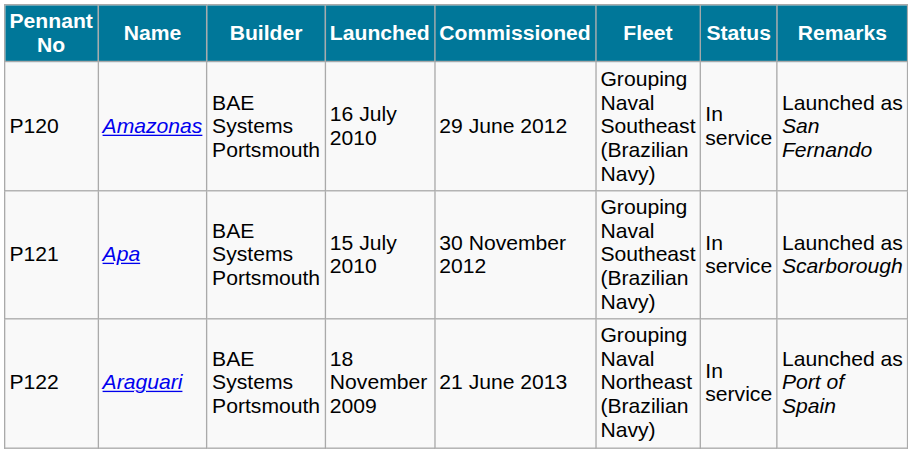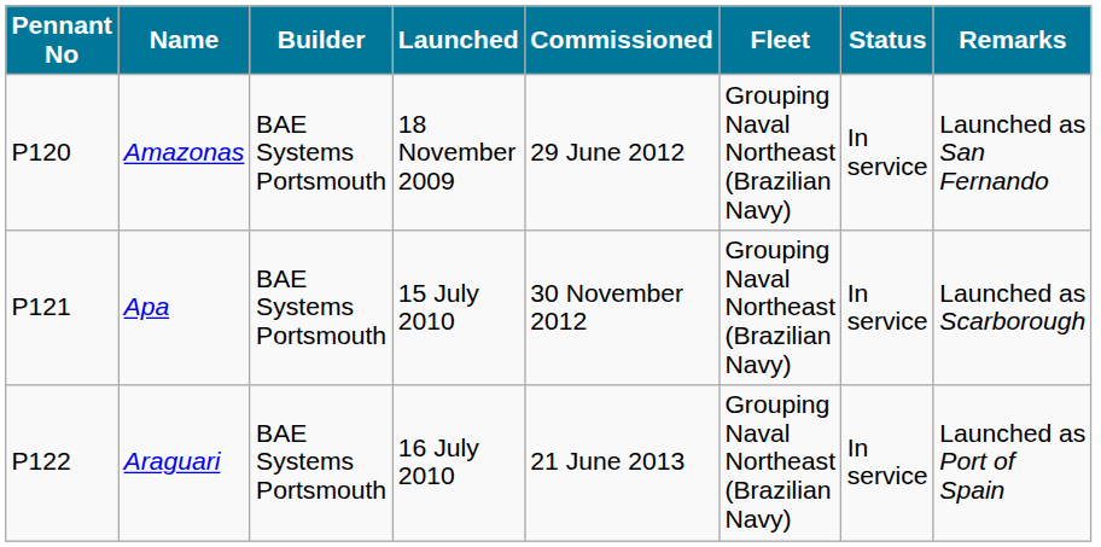 <table class="wikitable">
 <tr>
 <th style="background:#079;color:#fff;">Pennant No</th>
 <th style="background:#079;color:#fff;">Name</th>
 <th style="background:#079;color:#fff;">Builder</th>
 <th style="background:#079;color:#fff;">Launched</th>
 <th style="background:#079;color:#fff;">Commissioned</th>
 <th style="background:#079;color:#fff;">Fleet</th>
 <th style="background:#079;color:#fff;">Status</th>
 <th style="background:#079;color:#fff;">Remarks</th>
 </tr>
 <tr>
 <td>P120</td>
 <td><em><a href='#'>Amazonas</a></em></td>
 <td>BAE Systems Portsmouth</td>
-<td>16 July 2010</td>
+<td>18 November 2009</td>
 <td>29 June 2012</td>
-<td>Grouping Naval Southeast (Brazilian Navy)</td>
+<td>Grouping Naval Northeast (Brazilian Navy)</td>
 <td>In service</td>
 <td>Launched as <em>San Fernando</em></td>
 </tr>
 <tr>
 <td>P121</td>
 <td><em><a href='#'>Apa</a></em></td>
 <td>BAE Systems Portsmouth</td>
 <td>15 July 2010</td>
 <td>30 November 2012</td>
-<td>Grouping Naval Southeast (Brazilian Navy)</td>
+<td>Grouping Naval Northeast (Brazilian Navy)</td>
 <td>In service</td>
 <td>Launched as <em>Scarborough</em></td>
 </tr>
 <tr>
 <td>P122</td>
 <td><em><a href='#'>Araguari</a></em></td>
 <td>BAE Systems Portsmouth</td>
-<td>18 November 2009</td>
+<td>16 July 2010</td>
 <td>21 June 2013</td>
 <td>Grouping Naval Northeast (Brazilian Navy)</td>
 <td>In service</td>
 <td>Launched as <em>Port of Spain</em></td>
 </tr>
 </table>
